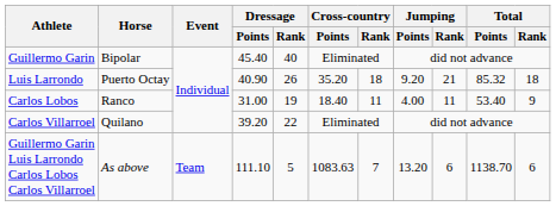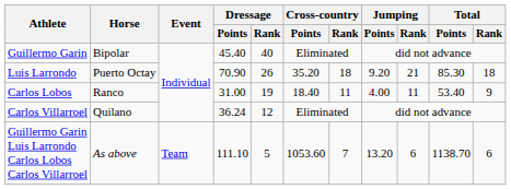 <table class=wikitable style=font-size:90%;text-align:center>
 <tr>
 <th rowspan=2>Athlete</th>
 <th rowspan=2>Horse</th>
 <th rowspan=2>Event</th>
 <th colspan=2>Dressage</th>
 <th colspan=2>Cross-country</th>
 <th colspan=2>Jumping</th>
 <th colspan=2>Total</th>
 </tr>
 <tr style=font-size:95%>
 <th>Points</th>
 <th>Rank</th>
 <th>Points</th>
 <th>Rank</th>
 <th>Points</th>
 <th>Rank</th>
 <th>Points</th>
 <th>Rank</th>
 </tr>
 <tr>
 <td align=left><a href='#'>Guillermo Garin</a></td>
 <td align=left>Bipolar</td>
 <td align=left rowspan=4><a href='#'>Individual</a></td>
 <td>45.40</td>
 <td>40</td>
 <td colspan=2>Eliminated</td>
 <td colspan=4>did not advance</td>
 </tr>
 <tr>
 <td align=left><a href='#'>Luis Larrondo</a></td>
 <td align=left>Puerto Octay</td>
-<td>40.90</td>
+<td>70.90</td>
 <td>26</td>
 <td>35.20</td>
 <td>18</td>
 <td>9.20</td>
 <td>21</td>
-<td>85.32</td>
+<td>85.30</td>
 <td>18</td>
 </tr>
 <tr>
 <td align=left><a href='#'>Carlos Lobos</a></td>
 <td align=left>Ranco</td>
 <td>31.00</td>
 <td>19</td>
 <td>18.40</td>
 <td>11</td>
 <td>4.00</td>
 <td>11</td>
 <td>53.40</td>
 <td>9</td>
 </tr>
 <tr>
 <td align=left><a href='#'>Carlos Villarroel</a></td>
 <td align=left>Quilano</td>
-<td>39.20</td>
-<td>22</td>
+<td>36.24</td>
+<td>12</td>
 <td colspan=2>Eliminated</td>
 <td colspan=4>did not advance</td>
 </tr>
 <tr>
 <td align=left><a href='#'>Guillermo Garin</a><br><a href='#'>Luis Larrondo</a><br><a href='#'>Carlos Lobos</a><br><a href='#'>Carlos Villarroel</a></td>
 <td align=left><em>As above</em></td>
 <td align=left><a href='#'>Team</a></td>
 <td>111.10</td>
 <td>5</td>
-<td>1083.63</td>
+<td>1053.60</td>
 <td>7</td>
 <td>13.20</td>
 <td>6</td>
 <td>1138.70</td>
 <td>6</td>
 </tr>
 </table>
